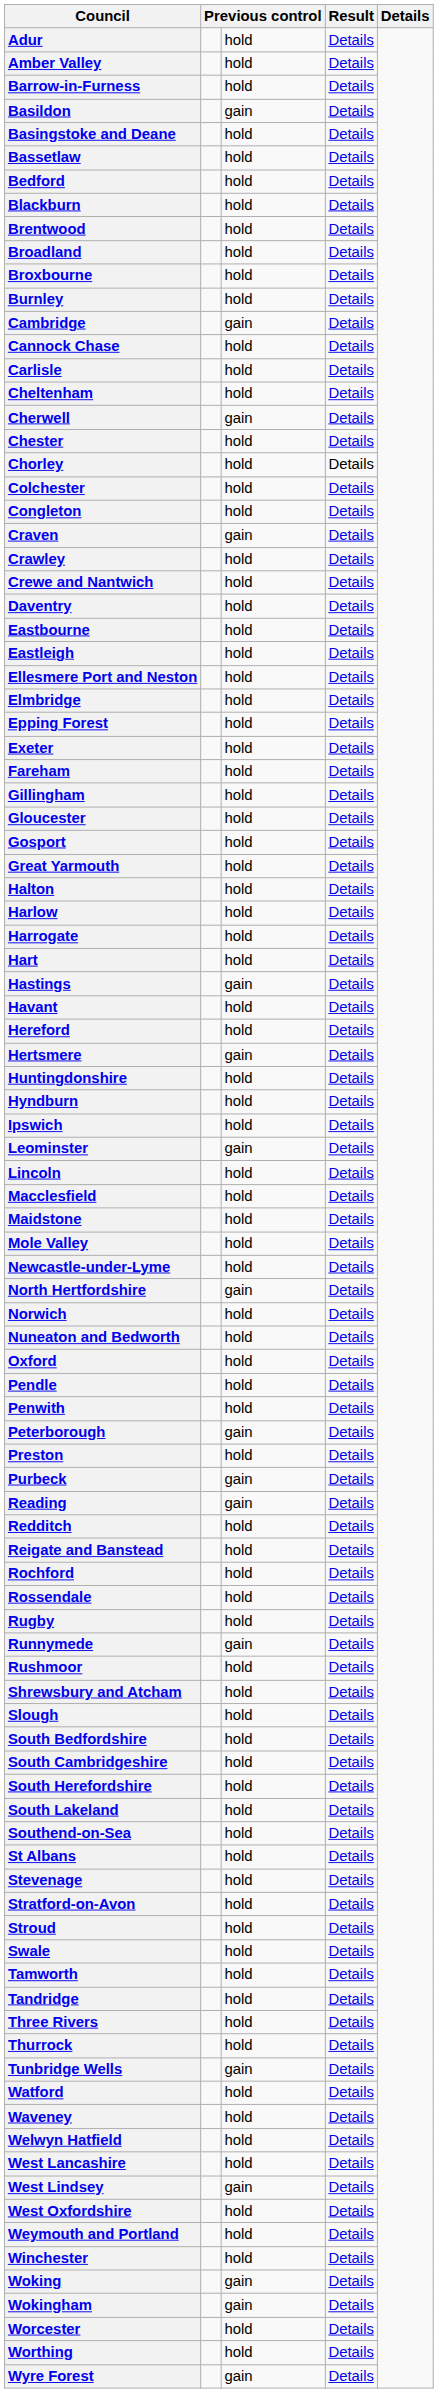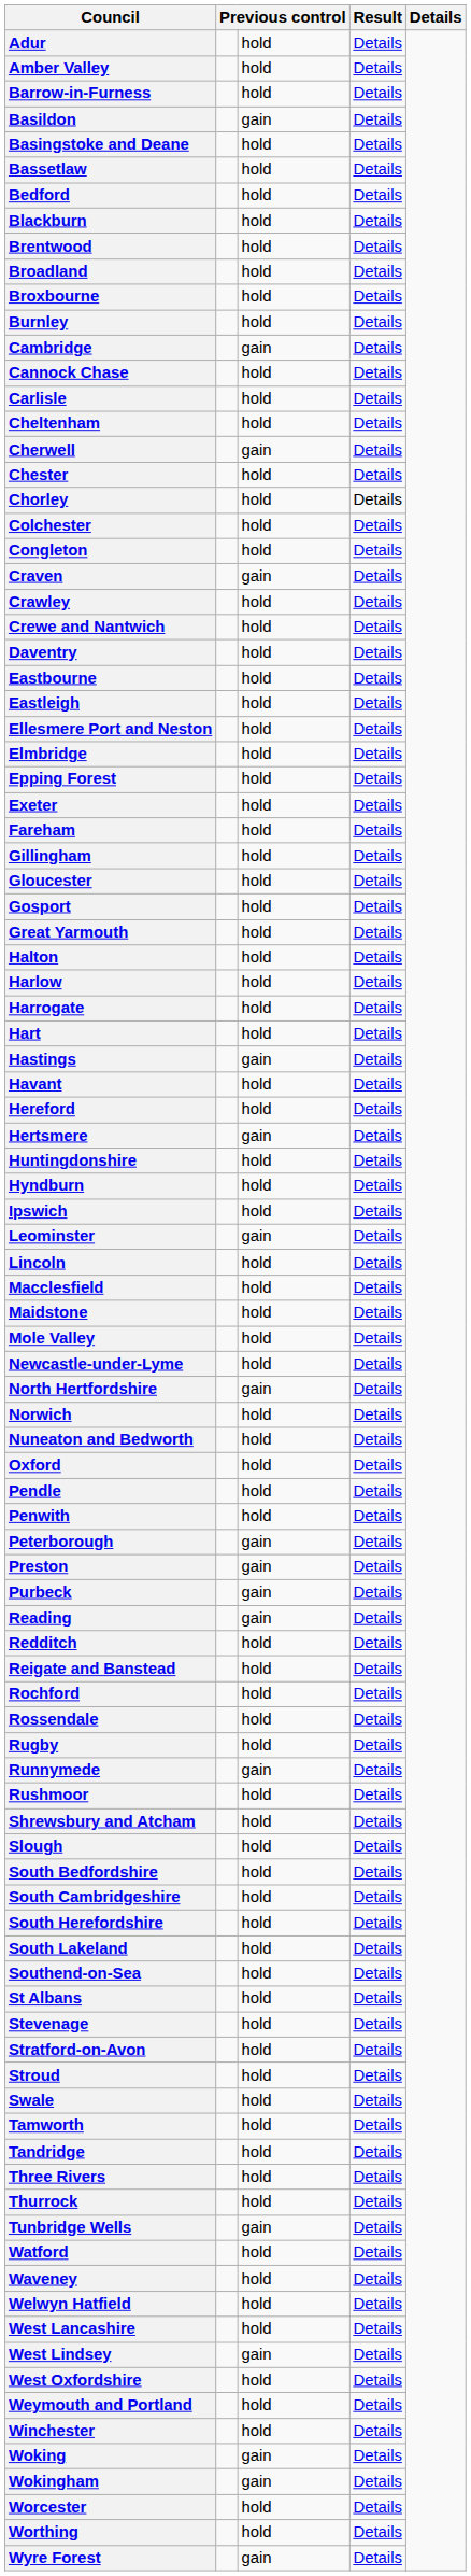 <table class="wikitable sortable" border="1">
 <tr>
 <th scope="col">Council</th>
 <th colspan=2>Previous control</th>
 <th colspan=2>Result</th>
 <th class="unsortable" scope="col">Details</th>
 </tr>
 <tr>
 <th scope="row" style="text-align: left;"><a href='#'>Adur</a></th>
 <td></td>
 <td> hold</td>
 <td><a href='#'>Details</a></td>
 </tr>
 <tr>
 <th scope="row" style="text-align: left;"><a href='#'>Amber Valley</a></th>
 <td></td>
 <td> hold</td>
 <td><a href='#'>Details</a></td>
 </tr>
 <tr>
 <th scope="row" style="text-align: left;"><a href='#'>Barrow-in-Furness</a></th>
 <td></td>
 <td> hold</td>
 <td><a href='#'>Details</a></td>
 </tr>
 <tr>
 <th scope="row" style="text-align: left;"><a href='#'>Basildon</a></th>
 <td></td>
 <td> gain</td>
 <td><a href='#'>Details</a></td>
 </tr>
 <tr>
 <th scope="row" style="text-align: left;"><a href='#'>Basingstoke and Deane</a></th>
 <td></td>
 <td> hold</td>
 <td><a href='#'>Details</a></td>
 </tr>
 <tr>
 <th scope="row" style="text-align: left;"><a href='#'>Bassetlaw</a></th>
 <td></td>
 <td> hold</td>
 <td><a href='#'>Details</a></td>
 </tr>
 <tr>
 <th scope="row" style="text-align: left;"><a href='#'>Bedford</a></th>
 <td></td>
 <td> hold</td>
 <td><a href='#'>Details</a></td>
 </tr>
 <tr>
 <th scope="row" style="text-align: left;"><a href='#'>Blackburn</a></th>
 <td></td>
 <td> hold</td>
 <td><a href='#'>Details</a></td>
 </tr>
 <tr>
 <th scope="row" style="text-align: left;"><a href='#'>Brentwood</a></th>
 <td></td>
 <td> hold</td>
 <td><a href='#'>Details</a></td>
 </tr>
 <tr>
 <th scope="row" style="text-align: left;"><a href='#'>Broadland</a></th>
 <td></td>
 <td> hold</td>
 <td><a href='#'>Details</a></td>
 </tr>
 <tr>
 <th scope="row" style="text-align: left;"><a href='#'>Broxbourne</a></th>
 <td></td>
 <td> hold</td>
 <td><a href='#'>Details</a></td>
 </tr>
 <tr>
 <th scope="row" style="text-align: left;"><a href='#'>Burnley</a></th>
 <td></td>
 <td> hold</td>
 <td><a href='#'>Details</a></td>
 </tr>
 <tr>
 <th scope="row" style="text-align: left;"><a href='#'>Cambridge</a></th>
 <td></td>
 <td> gain</td>
 <td><a href='#'>Details</a></td>
 </tr>
 <tr>
 <th scope="row" style="text-align: left;"><a href='#'>Cannock Chase</a></th>
 <td></td>
 <td> hold</td>
 <td><a href='#'>Details</a></td>
 </tr>
 <tr>
 <th scope="row" style="text-align: left;"><a href='#'>Carlisle</a></th>
 <td></td>
 <td> hold</td>
 <td><a href='#'>Details</a></td>
 </tr>
 <tr>
 <th scope="row" style="text-align: left;"><a href='#'>Cheltenham</a></th>
 <td></td>
 <td> hold</td>
 <td><a href='#'>Details</a></td>
 </tr>
 <tr>
 <th scope="row" style="text-align: left;"><a href='#'>Cherwell</a></th>
 <td></td>
 <td> gain</td>
 <td><a href='#'>Details</a></td>
 </tr>
 <tr>
 <th scope="row" style="text-align: left;"><a href='#'>Chester</a></th>
 <td></td>
 <td> hold</td>
 <td><a href='#'>Details</a></td>
 </tr>
 <tr>
 <th scope="row" style="text-align: left;"><a href='#'>Chorley</a></th>
 <td></td>
 <td> hold</td>
 <td>Details</td>
 </tr>
 <tr>
 <th scope="row" style="text-align: left;"><a href='#'>Colchester</a></th>
 <td></td>
 <td> hold</td>
 <td><a href='#'>Details</a></td>
 </tr>
 <tr>
 <th scope="row" style="text-align: left;"><a href='#'>Congleton</a></th>
 <td></td>
 <td> hold</td>
 <td><a href='#'>Details</a></td>
 </tr>
 <tr>
 <th scope="row" style="text-align: left;"><a href='#'>Craven</a></th>
 <td></td>
 <td> gain</td>
 <td><a href='#'>Details</a></td>
 </tr>
 <tr>
 <th scope="row" style="text-align: left;"><a href='#'>Crawley</a></th>
 <td></td>
 <td> hold</td>
 <td><a href='#'>Details</a></td>
 </tr>
 <tr>
 <th scope="row" style="text-align: left;"><a href='#'>Crewe and Nantwich</a></th>
 <td></td>
 <td> hold</td>
 <td><a href='#'>Details</a></td>
 </tr>
 <tr>
 <th scope="row" style="text-align: left;"><a href='#'>Daventry</a></th>
 <td></td>
 <td> hold</td>
 <td><a href='#'>Details</a></td>
 </tr>
 <tr>
 <th scope="row" style="text-align: left;"><a href='#'>Eastbourne</a></th>
 <td></td>
 <td> hold</td>
 <td><a href='#'>Details</a></td>
 </tr>
 <tr>
 <th scope="row" style="text-align: left;"><a href='#'>Eastleigh</a></th>
 <td></td>
 <td> hold</td>
 <td><a href='#'>Details</a></td>
 </tr>
 <tr>
 <th scope="row" style="text-align: left;"><a href='#'>Ellesmere Port and Neston</a></th>
 <td></td>
 <td> hold</td>
 <td><a href='#'>Details</a></td>
 </tr>
 <tr>
 <th scope="row" style="text-align: left;"><a href='#'>Elmbridge</a></th>
 <td></td>
 <td> hold</td>
 <td><a href='#'>Details</a></td>
 </tr>
 <tr>
 <th scope="row" style="text-align: left;"><a href='#'>Epping Forest</a></th>
 <td></td>
 <td> hold</td>
 <td><a href='#'>Details</a></td>
 </tr>
 <tr>
 <th scope="row" style="text-align: left;"><a href='#'>Exeter</a></th>
 <td></td>
 <td> hold</td>
 <td><a href='#'>Details</a></td>
 </tr>
 <tr>
 <th scope="row" style="text-align: left;"><a href='#'>Fareham</a></th>
 <td></td>
 <td> hold</td>
 <td><a href='#'>Details</a></td>
 </tr>
 <tr>
 <th scope="row" style="text-align: left;"><a href='#'>Gillingham</a></th>
 <td></td>
 <td> hold</td>
 <td><a href='#'>Details</a></td>
 </tr>
 <tr>
 <th scope="row" style="text-align: left;"><a href='#'>Gloucester</a></th>
 <td></td>
 <td> hold</td>
 <td><a href='#'>Details</a></td>
 </tr>
 <tr>
 <th scope="row" style="text-align: left;"><a href='#'>Gosport</a></th>
 <td></td>
 <td> hold</td>
 <td><a href='#'>Details</a></td>
 </tr>
 <tr>
 <th scope="row" style="text-align: left;"><a href='#'>Great Yarmouth</a></th>
 <td></td>
 <td> hold</td>
 <td><a href='#'>Details</a></td>
 </tr>
 <tr>
 <th scope="row" style="text-align: left;"><a href='#'>Halton</a></th>
 <td></td>
 <td> hold</td>
 <td><a href='#'>Details</a></td>
 </tr>
 <tr>
 <th scope="row" style="text-align: left;"><a href='#'>Harlow</a></th>
 <td></td>
 <td> hold</td>
 <td><a href='#'>Details</a></td>
 </tr>
 <tr>
 <th scope="row" style="text-align: left;"><a href='#'>Harrogate</a></th>
 <td></td>
 <td> hold</td>
 <td><a href='#'>Details</a></td>
 </tr>
 <tr>
 <th scope="row" style="text-align: left;"><a href='#'>Hart</a></th>
 <td></td>
 <td> hold</td>
 <td><a href='#'>Details</a></td>
 </tr>
 <tr>
 <th scope="row" style="text-align: left;"><a href='#'>Hastings</a></th>
 <td></td>
 <td> gain</td>
 <td><a href='#'>Details</a></td>
 </tr>
 <tr>
 <th scope="row" style="text-align: left;"><a href='#'>Havant</a></th>
 <td></td>
 <td> hold</td>
 <td><a href='#'>Details</a></td>
 </tr>
 <tr>
 <th scope="row" style="text-align: left;"><a href='#'>Hereford</a></th>
 <td></td>
 <td> hold</td>
 <td><a href='#'>Details</a></td>
 </tr>
 <tr>
 <th scope="row" style="text-align: left;"><a href='#'>Hertsmere</a></th>
 <td></td>
 <td> gain</td>
 <td><a href='#'>Details</a></td>
 </tr>
 <tr>
 <th scope="row" style="text-align: left;"><a href='#'>Huntingdonshire</a></th>
 <td></td>
 <td> hold</td>
 <td><a href='#'>Details</a></td>
 </tr>
 <tr>
 <th scope="row" style="text-align: left;"><a href='#'>Hyndburn</a></th>
 <td></td>
 <td> hold</td>
 <td><a href='#'>Details</a></td>
 </tr>
 <tr>
 <th scope="row" style="text-align: left;"><a href='#'>Ipswich</a></th>
 <td></td>
 <td> hold</td>
 <td><a href='#'>Details</a></td>
 </tr>
 <tr>
 <th scope="row" style="text-align: left;"><a href='#'>Leominster</a></th>
 <td></td>
 <td> gain</td>
 <td><a href='#'>Details</a></td>
 </tr>
 <tr>
 <th scope="row" style="text-align: left;"><a href='#'>Lincoln</a></th>
 <td></td>
 <td> hold</td>
 <td><a href='#'>Details</a></td>
 </tr>
 <tr>
 <th scope="row" style="text-align: left;"><a href='#'>Macclesfield</a></th>
 <td></td>
 <td> hold</td>
 <td><a href='#'>Details</a></td>
 </tr>
 <tr>
 <th scope="row" style="text-align: left;"><a href='#'>Maidstone</a></th>
 <td></td>
 <td> hold</td>
 <td><a href='#'>Details</a></td>
 </tr>
 <tr>
 <th scope="row" style="text-align: left;"><a href='#'>Mole Valley</a></th>
 <td></td>
 <td> hold</td>
 <td><a href='#'>Details</a></td>
 </tr>
 <tr>
 <th scope="row" style="text-align: left;"><a href='#'>Newcastle-under-Lyme</a></th>
 <td></td>
 <td> hold</td>
 <td><a href='#'>Details</a></td>
 </tr>
 <tr>
 <th scope="row" style="text-align: left;"><a href='#'>North Hertfordshire</a></th>
 <td></td>
 <td> gain</td>
 <td><a href='#'>Details</a></td>
 </tr>
 <tr>
 <th scope="row" style="text-align: left;"><a href='#'>Norwich</a></th>
 <td></td>
 <td> hold</td>
 <td><a href='#'>Details</a></td>
 </tr>
 <tr>
 <th scope="row" style="text-align: left;"><a href='#'>Nuneaton and Bedworth</a></th>
 <td></td>
 <td> hold</td>
 <td><a href='#'>Details</a></td>
 </tr>
 <tr>
 <th scope="row" style="text-align: left;"><a href='#'>Oxford</a></th>
 <td></td>
 <td> hold</td>
 <td><a href='#'>Details</a></td>
 </tr>
 <tr>
 <th scope="row" style="text-align: left;"><a href='#'>Pendle</a></th>
 <td></td>
 <td> hold</td>
 <td><a href='#'>Details</a></td>
 </tr>
 <tr>
 <th scope="row" style="text-align: left;"><a href='#'>Penwith</a></th>
 <td></td>
 <td> hold</td>
 <td><a href='#'>Details</a></td>
 </tr>
 <tr>
 <th scope="row" style="text-align: left;"><a href='#'>Peterborough</a></th>
 <td></td>
 <td> gain</td>
 <td><a href='#'>Details</a></td>
 </tr>
 <tr>
 <th scope="row" style="text-align: left;"><a href='#'>Preston</a></th>
 <td></td>
-<td> hold</td>
+<td> gain</td>
 <td><a href='#'>Details</a></td>
 </tr>
 <tr>
 <th scope="row" style="text-align: left;"><a href='#'>Purbeck</a></th>
 <td></td>
 <td> gain</td>
 <td><a href='#'>Details</a></td>
 </tr>
 <tr>
 <th scope="row" style="text-align: left;"><a href='#'>Reading</a></th>
 <td></td>
 <td> gain</td>
 <td><a href='#'>Details</a></td>
 </tr>
 <tr>
 <th scope="row" style="text-align: left;"><a href='#'>Redditch</a></th>
 <td></td>
 <td> hold</td>
 <td><a href='#'>Details</a></td>
 </tr>
 <tr>
 <th scope="row" style="text-align: left;"><a href='#'>Reigate and Banstead</a></th>
 <td></td>
 <td> hold</td>
 <td><a href='#'>Details</a></td>
 </tr>
 <tr>
 <th scope="row" style="text-align: left;"><a href='#'>Rochford</a></th>
 <td></td>
 <td> hold</td>
 <td><a href='#'>Details</a></td>
 </tr>
 <tr>
 <th scope="row" style="text-align: left;"><a href='#'>Rossendale</a></th>
 <td></td>
 <td> hold</td>
 <td><a href='#'>Details</a></td>
 </tr>
 <tr>
 <th scope="row" style="text-align: left;"><a href='#'>Rugby</a></th>
 <td></td>
 <td> hold</td>
 <td><a href='#'>Details</a></td>
 </tr>
 <tr>
 <th scope="row" style="text-align: left;"><a href='#'>Runnymede</a></th>
 <td></td>
 <td> gain</td>
 <td><a href='#'>Details</a></td>
 </tr>
 <tr>
 <th scope="row" style="text-align: left;"><a href='#'>Rushmoor</a></th>
 <td></td>
 <td> hold</td>
 <td><a href='#'>Details</a></td>
 </tr>
 <tr>
 <th scope="row" style="text-align: left;"><a href='#'>Shrewsbury and Atcham</a></th>
 <td></td>
 <td> hold</td>
 <td><a href='#'>Details</a></td>
 </tr>
 <tr>
 <th scope="row" style="text-align: left;"><a href='#'>Slough</a></th>
 <td></td>
 <td> hold</td>
 <td><a href='#'>Details</a></td>
 </tr>
 <tr>
 <th scope="row" style="text-align: left;"><a href='#'>South Bedfordshire</a></th>
 <td></td>
 <td> hold</td>
 <td><a href='#'>Details</a></td>
 </tr>
 <tr>
 <th scope="row" style="text-align: left;"><a href='#'>South Cambridgeshire</a></th>
 <td></td>
 <td> hold</td>
 <td><a href='#'>Details</a></td>
 </tr>
 <tr>
 <th scope="row" style="text-align: left;"><a href='#'>South Herefordshire</a></th>
 <td></td>
 <td> hold</td>
 <td><a href='#'>Details</a></td>
 </tr>
 <tr>
 <th scope="row" style="text-align: left;"><a href='#'>South Lakeland</a></th>
 <td></td>
 <td> hold</td>
 <td><a href='#'>Details</a></td>
 </tr>
 <tr>
 <th scope="row" style="text-align: left;"><a href='#'>Southend-on-Sea</a></th>
 <td></td>
 <td> hold</td>
 <td><a href='#'>Details</a></td>
 </tr>
 <tr>
 <th scope="row" style="text-align: left;"><a href='#'>St Albans</a></th>
 <td></td>
 <td> hold</td>
 <td><a href='#'>Details</a></td>
 </tr>
 <tr>
 <th scope="row" style="text-align: left;"><a href='#'>Stevenage</a></th>
 <td></td>
 <td> hold</td>
 <td><a href='#'>Details</a></td>
 </tr>
 <tr>
 <th scope="row" style="text-align: left;"><a href='#'>Stratford-on-Avon</a></th>
 <td></td>
 <td> hold</td>
 <td><a href='#'>Details</a></td>
 </tr>
 <tr>
 <th scope="row" style="text-align: left;"><a href='#'>Stroud</a></th>
 <td></td>
 <td> hold</td>
 <td><a href='#'>Details</a></td>
 </tr>
 <tr>
 <th scope="row" style="text-align: left;"><a href='#'>Swale</a></th>
 <td></td>
 <td> hold</td>
 <td><a href='#'>Details</a></td>
 </tr>
 <tr>
 <th scope="row" style="text-align: left;"><a href='#'>Tamworth</a></th>
 <td></td>
 <td> hold</td>
 <td><a href='#'>Details</a></td>
 </tr>
 <tr>
 <th scope="row" style="text-align: left;"><a href='#'>Tandridge</a></th>
 <td></td>
 <td> hold</td>
 <td><a href='#'>Details</a></td>
 </tr>
 <tr>
 <th scope="row" style="text-align: left;"><a href='#'>Three Rivers</a></th>
 <td></td>
 <td> hold</td>
 <td><a href='#'>Details</a></td>
 </tr>
 <tr>
 <th scope="row" style="text-align: left;"><a href='#'>Thurrock</a></th>
 <td></td>
 <td> hold</td>
 <td><a href='#'>Details</a></td>
 </tr>
 <tr>
 <th scope="row" style="text-align: left;"><a href='#'>Tunbridge Wells</a></th>
 <td></td>
 <td> gain</td>
 <td><a href='#'>Details</a></td>
 </tr>
 <tr>
 <th scope="row" style="text-align: left;"><a href='#'>Watford</a></th>
 <td></td>
 <td> hold</td>
 <td><a href='#'>Details</a></td>
 </tr>
 <tr>
 <th scope="row" style="text-align: left;"><a href='#'>Waveney</a></th>
 <td></td>
 <td> hold</td>
 <td><a href='#'>Details</a></td>
 </tr>
 <tr>
 <th scope="row" style="text-align: left;"><a href='#'>Welwyn Hatfield</a></th>
 <td></td>
 <td> hold</td>
 <td><a href='#'>Details</a></td>
 </tr>
 <tr>
 <th scope="row" style="text-align: left;"><a href='#'>West Lancashire</a></th>
 <td></td>
 <td> hold</td>
 <td><a href='#'>Details</a></td>
 </tr>
 <tr>
 <th scope="row" style="text-align: left;"><a href='#'>West Lindsey</a></th>
 <td></td>
 <td> gain</td>
 <td><a href='#'>Details</a></td>
 </tr>
 <tr>
 <th scope="row" style="text-align: left;"><a href='#'>West Oxfordshire</a></th>
 <td></td>
 <td> hold</td>
 <td><a href='#'>Details</a></td>
 </tr>
 <tr>
 <th scope="row" style="text-align: left;"><a href='#'>Weymouth and Portland</a></th>
 <td></td>
 <td> hold</td>
 <td><a href='#'>Details</a></td>
 </tr>
 <tr>
 <th scope="row" style="text-align: left;"><a href='#'>Winchester</a></th>
 <td></td>
 <td> hold</td>
 <td><a href='#'>Details</a></td>
 </tr>
 <tr>
 <th scope="row" style="text-align: left;"><a href='#'>Woking</a></th>
 <td></td>
 <td> gain</td>
 <td><a href='#'>Details</a></td>
 </tr>
 <tr>
 <th scope="row" style="text-align: left;"><a href='#'>Wokingham</a></th>
 <td></td>
 <td> gain</td>
 <td><a href='#'>Details</a></td>
 </tr>
 <tr>
 <th scope="row" style="text-align: left;"><a href='#'>Worcester</a></th>
 <td></td>
 <td> hold</td>
 <td><a href='#'>Details</a></td>
 </tr>
 <tr>
 <th scope="row" style="text-align: left;"><a href='#'>Worthing</a></th>
 <td></td>
 <td> hold</td>
 <td><a href='#'>Details</a></td>
 </tr>
 <tr>
 <th scope="row" style="text-align: left;"><a href='#'>Wyre Forest</a></th>
 <td></td>
 <td> gain</td>
 <td><a href='#'>Details</a></td>
 </tr>
 </table>
